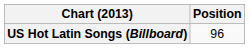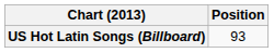 <table class="wikitable plainrowheaders" style="text-align:center;">
 <tr>
 <th scope="col">Chart (2013)</th>
 <th scope="col">Position</th>
 </tr>
 <tr>
 <th scope="row">US Hot Latin Songs (<em>Billboard</em>)</th>
-<td>96</td>
+<td>93</td>
 </tr>
 </table>
